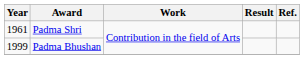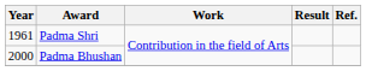 <table class="wikitable">
 <tr>
 <th>Year</th>
 <th>Award</th>
 <th>Work</th>
 <th>Result</th>
 <th>Ref.</th>
 </tr>
 <tr>
 <td>1961</td>
 <td><a href='#'>Padma Shri</a></td>
 <td rowspan="2"><a href='#'>Contribution in the field of Arts</a></td>
 <td></td>
 <td></td>
 </tr>
 <tr>
-<td>1999</td>
+<td>2000</td>
 <td><a href='#'>Padma Bhushan</a></td>
 <td></td>
 <td></td>
 </tr>
 <tr>
 </tr>
 </table>
